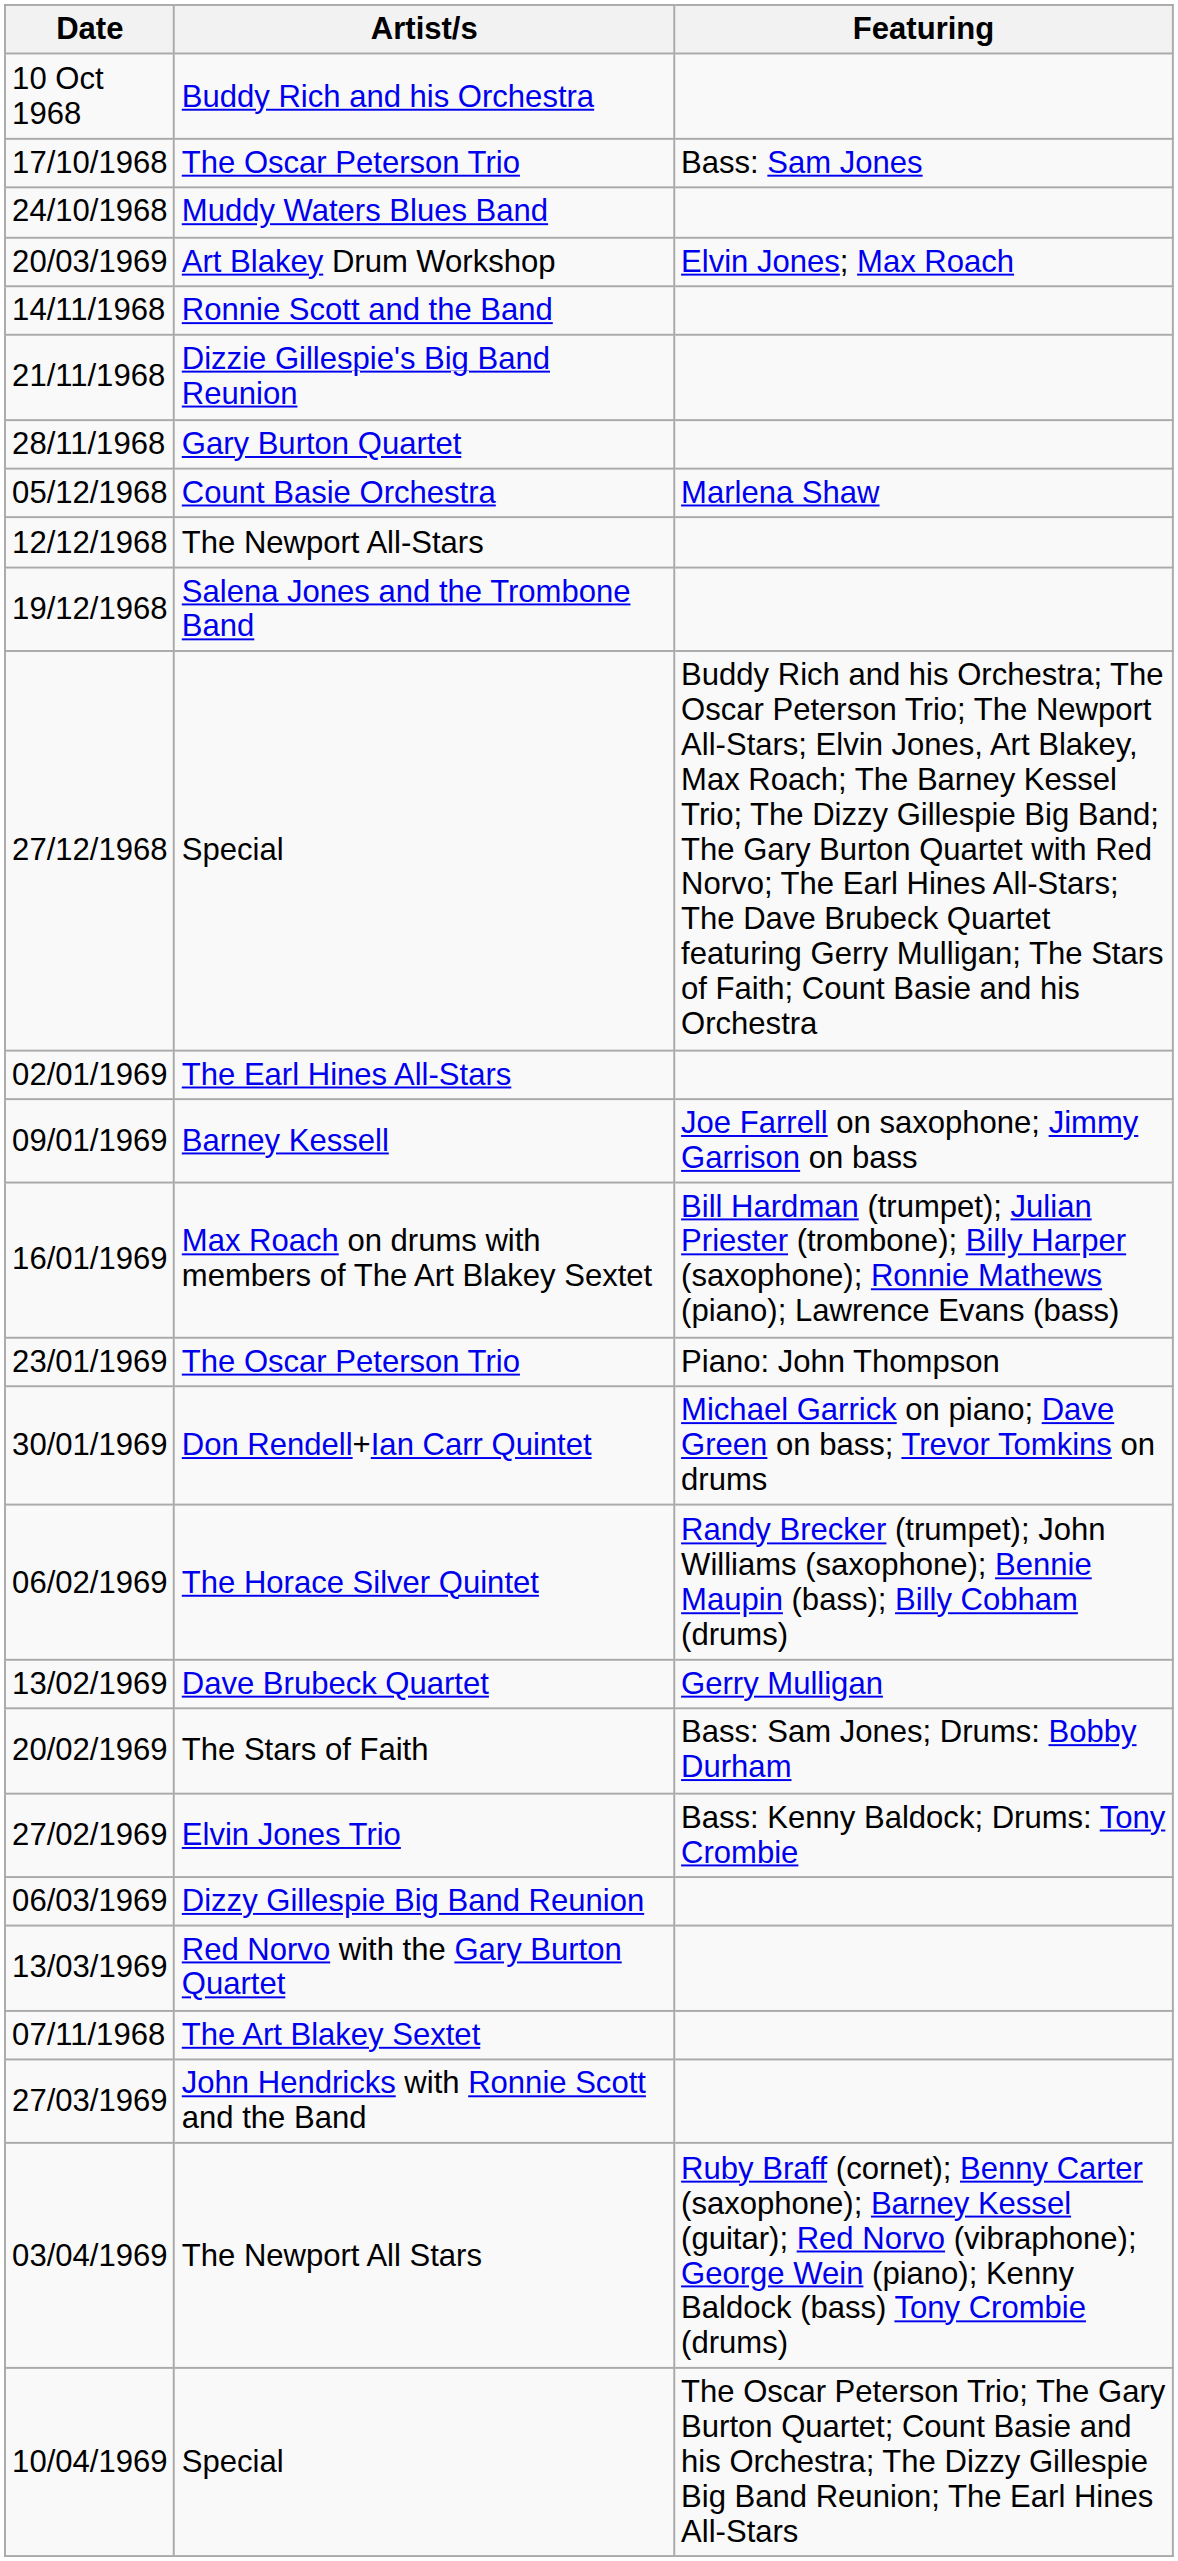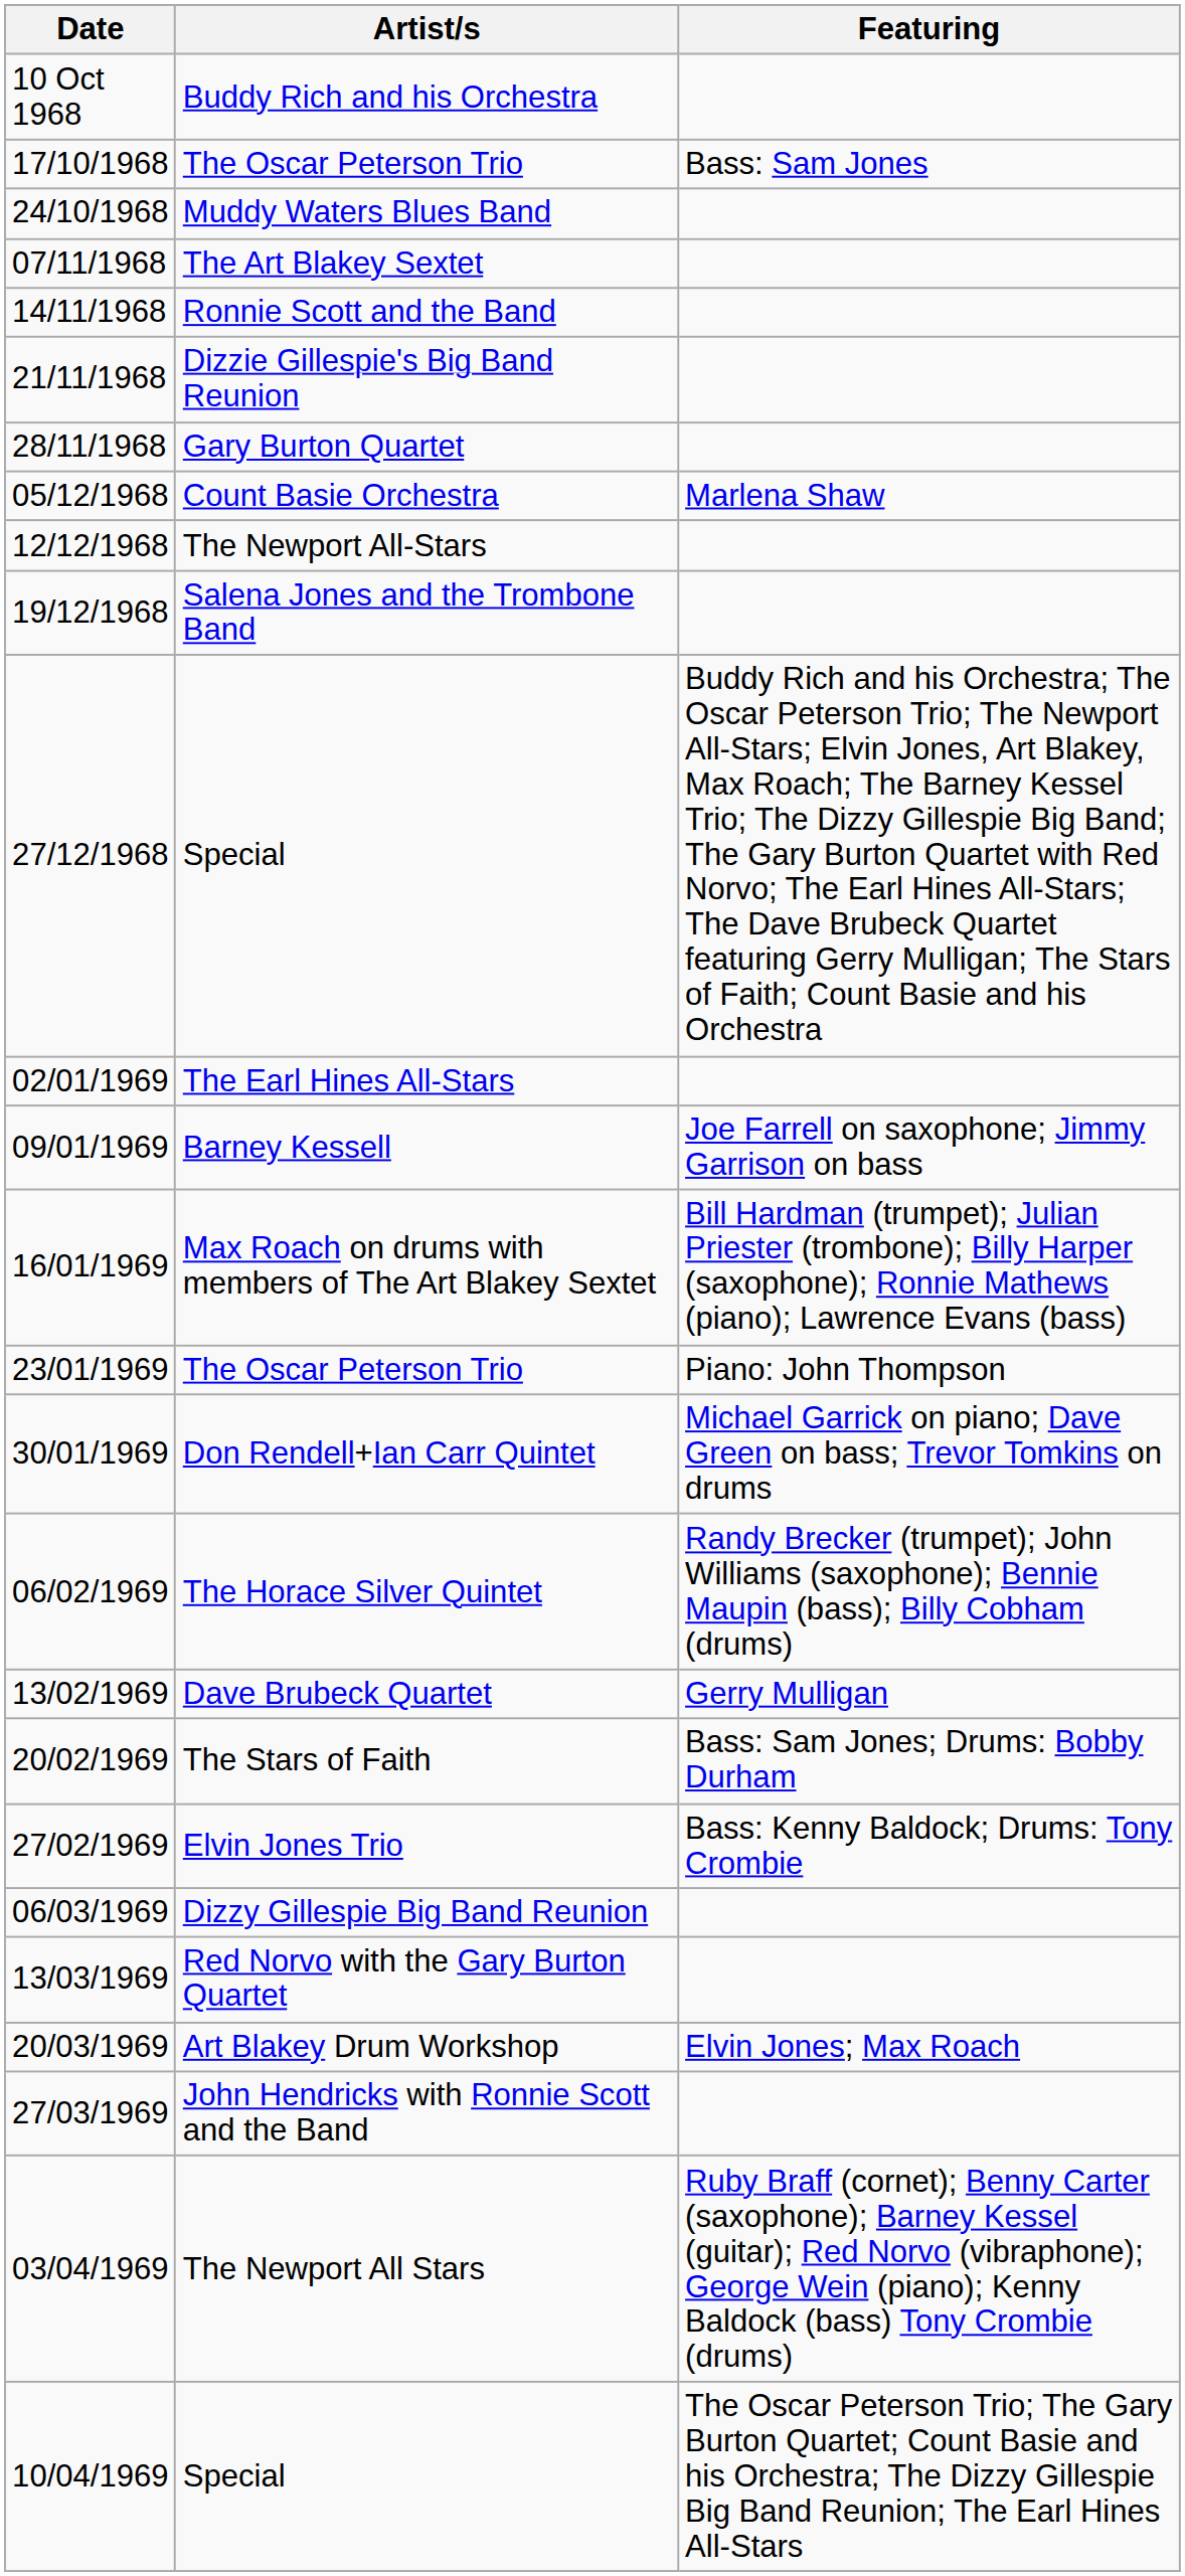 <table class="wikitable">
 <tr>
 <th scope="col" style="width: 80px;">Date</th>
 <th scope="col" style="width: 250px;">Artist/s</th>
 <th scope="col" style="width: 250px;">Featuring</th>
 </tr>
 <tr>
 <td>10 Oct 1968</td>
 <td><a href='#'>Buddy Rich and his Orchestra</a></td>
 <td></td>
 </tr>
 <tr>
 <td>17/10/1968</td>
 <td><a href='#'>The Oscar Peterson Trio</a></td>
 <td>Bass: <a href='#'>Sam Jones</a></td>
 </tr>
 <tr>
 <td>24/10/1968</td>
 <td><a href='#'>Muddy Waters Blues Band</a></td>
 <td></td>
 </tr>
 <tr>
-<td>20/03/1969</td>
-<td><a href='#'>Art Blakey</a> Drum Workshop</td>
-<td><a href='#'>Elvin Jones</a>; <a href='#'>Max Roach</a></td>
+<td>07/11/1968</td>
+<td><a href='#'>The Art Blakey Sextet</a></td>
+<td></td>
 </tr>
 <tr>
 <td>14/11/1968</td>
 <td><a href='#'>Ronnie Scott and the Band</a></td>
 <td></td>
 </tr>
 <tr>
 <td>21/11/1968</td>
 <td><a href='#'>Dizzie Gillespie's Big Band Reunion</a></td>
 <td></td>
 </tr>
 <tr>
 <td>28/11/1968</td>
 <td><a href='#'>Gary Burton Quartet</a></td>
 <td></td>
 </tr>
 <tr>
 <td>05/12/1968</td>
 <td><a href='#'>Count Basie Orchestra</a></td>
 <td><a href='#'>Marlena Shaw</a></td>
 </tr>
 <tr>
 <td>12/12/1968</td>
 <td>The Newport All-Stars</td>
 <td></td>
 </tr>
 <tr>
 <td>19/12/1968</td>
 <td><a href='#'>Salena Jones and the Trombone Band</a></td>
 <td></td>
 </tr>
 <tr>
 <td>27/12/1968</td>
 <td>Special</td>
 <td>Buddy Rich and his Orchestra; The Oscar Peterson Trio; The Newport All-Stars; Elvin Jones, Art Blakey, Max Roach; The Barney Kessel Trio; The Dizzy Gillespie Big Band; The Gary Burton Quartet with Red Norvo; The Earl Hines All-Stars; The Dave Brubeck Quartet featuring Gerry Mulligan; The Stars of Faith; Count Basie and his Orchestra</td>
 </tr>
 <tr>
 <td>02/01/1969</td>
 <td><a href='#'>The Earl Hines All-Stars</a></td>
 <td></td>
 </tr>
 <tr>
 <td>09/01/1969</td>
 <td><a href='#'>Barney Kessell</a></td>
 <td><a href='#'>Joe Farrell</a> on saxophone; <a href='#'>Jimmy Garrison</a> on bass</td>
 </tr>
 <tr>
 <td>16/01/1969</td>
 <td><a href='#'>Max Roach</a> on drums with members of The Art Blakey Sextet</td>
 <td><a href='#'>Bill Hardman</a> (trumpet); <a href='#'>Julian Priester</a> (trombone); <a href='#'>Billy Harper</a> (saxophone); <a href='#'>Ronnie Mathews</a> (piano); Lawrence Evans (bass)</td>
 </tr>
 <tr>
 <td>23/01/1969</td>
 <td><a href='#'>The Oscar Peterson Trio</a></td>
 <td>Piano: John Thompson</td>
 </tr>
 <tr>
 <td>30/01/1969</td>
 <td><a href='#'>Don Rendell</a>+<a href='#'>Ian Carr Quintet</a></td>
 <td><a href='#'>Michael Garrick</a> on piano; <a href='#'>Dave Green</a> on bass; <a href='#'>Trevor Tomkins</a> on drums</td>
 </tr>
 <tr>
 <td>06/02/1969</td>
 <td><a href='#'>The Horace Silver Quintet</a></td>
 <td><a href='#'>Randy Brecker</a> (trumpet); John Williams (saxophone); <a href='#'>Bennie Maupin</a> (bass); <a href='#'>Billy Cobham</a> (drums)</td>
 </tr>
 <tr>
 <td>13/02/1969</td>
 <td><a href='#'>Dave Brubeck Quartet</a></td>
 <td><a href='#'>Gerry Mulligan</a></td>
 </tr>
 <tr>
 <td>20/02/1969</td>
 <td>The Stars of Faith</td>
 <td>Bass: Sam Jones; Drums: <a href='#'>Bobby Durham</a></td>
 </tr>
 <tr>
 <td>27/02/1969</td>
 <td><a href='#'>Elvin Jones Trio</a></td>
 <td>Bass: Kenny Baldock; Drums: <a href='#'>Tony Crombie</a></td>
 </tr>
 <tr>
 <td>06/03/1969</td>
 <td><a href='#'>Dizzy Gillespie Big Band Reunion</a></td>
 <td></td>
 </tr>
 <tr>
 <td>13/03/1969</td>
 <td><a href='#'>Red Norvo</a> with the <a href='#'>Gary Burton Quartet</a></td>
 <td></td>
 </tr>
 <tr>
-<td>07/11/1968</td>
-<td><a href='#'>The Art Blakey Sextet</a></td>
-<td></td>
+<td>20/03/1969</td>
+<td><a href='#'>Art Blakey</a> Drum Workshop</td>
+<td><a href='#'>Elvin Jones</a>; <a href='#'>Max Roach</a></td>
 </tr>
 <tr>
 <td>27/03/1969</td>
 <td><a href='#'>John Hendricks</a> with <a href='#'>Ronnie Scott</a> and the Band</td>
 <td></td>
 </tr>
 <tr>
 <td>03/04/1969</td>
 <td>The Newport All Stars</td>
 <td><a href='#'>Ruby Braff</a> (cornet); <a href='#'>Benny Carter</a> (saxophone); <a href='#'>Barney Kessel</a> (guitar); <a href='#'>Red Norvo</a> (vibraphone); <a href='#'>George Wein</a> (piano); Kenny Baldock (bass) <a href='#'>Tony Crombie</a> (drums)</td>
 </tr>
 <tr>
 <td>10/04/1969</td>
 <td>Special</td>
 <td>The Oscar Peterson Trio; The Gary Burton Quartet; Count Basie and his Orchestra; The Dizzy Gillespie Big Band Reunion; The Earl Hines All-Stars</td>
 </tr>
 </table>
